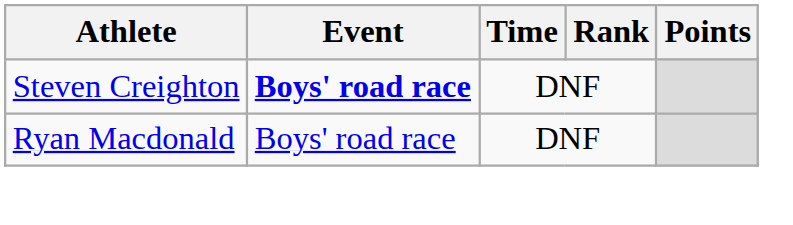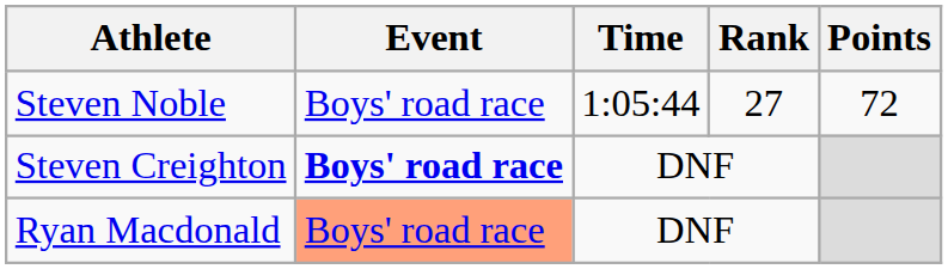 <table class="wikitable" border="1" style="font-size:90%">
 <tr>
 <th>Athlete</th>
 <th>Event</th>
 <th>Time</th>
 <th>Rank</th>
 <th>Points</th>
 </tr>
 <tr>
+<td><a href='#'>Steven Noble</a></td>
+<td><a href='#'>Boys' road race</a></td>
+<td align=center>1:05:44</td>
+<td align=center>27</td>
+<td align=center>72</td>
+</tr>
+<tr>
 <td><a href='#'>Steven Creighton</a></td>
 <td><strong><a href='#'>Boys' road race</a></strong></td>
 <td align=center colspan=2>DNF</td>
 <td bgcolor=#DCDCDC></td>
 </tr>
 <tr>
 <td><a href='#'>Ryan Macdonald</a></td>
-<td><a href='#'>Boys' road race</a></td>
+<td style="background: lightsalmon;"><a href='#'>Boys' road race</a></td>
 <td align=center colspan=2>DNF</td>
 <td bgcolor=#DCDCDC></td>
 </tr>
 </table>
